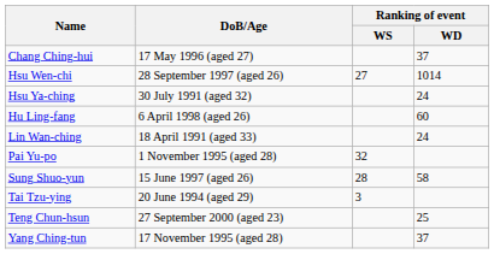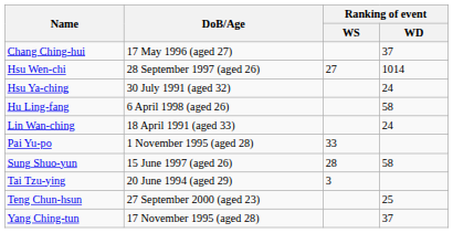 <table class="wikitable" style="width:600px; font-size:95%;">
 <tr>
 <th rowspan="2" align="left">Name</th>
 <th rowspan="2" align="left">DoB/Age</th>
 <th colspan="2" align="center">Ranking of event</th>
 </tr>
 <tr>
 <th align="center">WS</th>
 <th align="center">WD</th>
 </tr>
 <tr>
 <td align="left"><a href='#'>Chang Ching-hui</a></td>
 <td align="left">17 May 1996 (aged 27)</td>
 <td></td>
 <td>37</td>
 </tr>
 <tr>
 <td align="left"><a href='#'>Hsu Wen-chi</a></td>
 <td align="left">28 September 1997 (aged 26)</td>
 <td>27</td>
 <td>1014</td>
 </tr>
 <tr>
 <td align="left"><a href='#'>Hsu Ya-ching</a></td>
 <td align="left">30 July 1991 (aged 32)</td>
 <td></td>
 <td>24</td>
 </tr>
 <tr>
 <td align="left"><a href='#'>Hu Ling-fang</a></td>
 <td align="left">6 April 1998 (aged 26)</td>
 <td></td>
-<td>60</td>
+<td>58</td>
 </tr>
 <tr>
 <td><a href='#'>Lin Wan-ching</a></td>
 <td align="left">18 April 1991 (aged 33)</td>
 <td></td>
 <td>24</td>
 </tr>
 <tr>
 <td align="left"><a href='#'>Pai Yu-po</a></td>
 <td>1 November 1995 (aged 28)</td>
-<td>32</td>
+<td>33</td>
 <td></td>
 </tr>
 <tr>
 <td align="left"><a href='#'>Sung Shuo-yun</a></td>
 <td align="left">15 June 1997 (aged 26)</td>
 <td>28</td>
 <td>58</td>
 </tr>
 <tr>
 <td align="left"><a href='#'>Tai Tzu-ying</a></td>
 <td align="left">20 June 1994 (aged 29)</td>
 <td>3</td>
 <td></td>
 </tr>
 <tr>
 <td align="left"><a href='#'>Teng Chun-hsun</a></td>
 <td align="left">27 September 2000 (aged 23)</td>
 <td></td>
 <td>25</td>
 </tr>
 <tr>
 <td><a href='#'>Yang Ching-tun</a></td>
 <td>17 November 1995 (aged 28)</td>
 <td></td>
 <td>37</td>
 </tr>
 </table>
